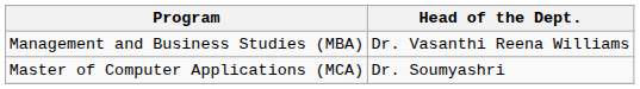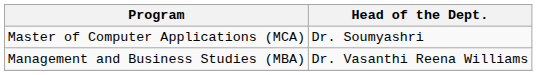 <table class="wikitable" style="background:#fffggf;">
 <tr>
 <th>Program</th>
 <th>Head of the Dept.</th>
 </tr>
 <tr>
+<td>Master of Computer Applications (MCA)</td>
+<td>Dr. Soumyashri</td>
+</tr>
+<tr>
 <td>Management and Business Studies (MBA)</td>
 <td>Dr. Vasanthi Reena Williams</td>
 </tr>
 <tr>
-<td>Master of Computer Applications (MCA)</td>
-<td>Dr. Soumyashri</td>
-</tr>
-<tr>
 </tr>
 </table>
